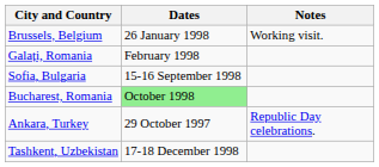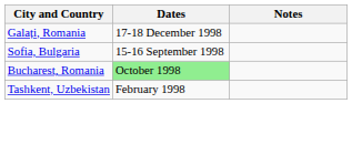 <table class="wikitable">
 <tr>
 <th rowspan="1">City and Country</th>
 <th rowspan="1" width="150">Dates</th>
 <th rowspan="1" width="150">Notes</th>
 </tr>
 <tr>
-<td> <a href='#'>Brussels, Belgium</a></td>
-<td>26 January 1998</td>
-<td>Working visit.</td>
-</tr>
-<tr>
 <td> <a href='#'>Galați, Romania</a></td>
-<td>February 1998</td>
+<td>17-18 December 1998</td>
 <td></td>
 </tr>
 <tr>
 <td> <a href='#'>Sofia, Bulgaria</a></td>
 <td>15-16 September 1998</td>
 <td></td>
 </tr>
 <tr>
 <td> <a href='#'>Bucharest, Romania</a></td>
 <td style="background: lightgreen;">October 1998</td>
 <td></td>
 </tr>
 <tr>
-<td> <a href='#'>Ankara, Turkey</a></td>
-<td>29 October 1997</td>
-<td><a href='#'>Republic Day celebrations</a>.</td>
-</tr>
-<tr>
 <td> <a href='#'>Tashkent, Uzbekistan</a></td>
-<td>17-18 December 1998</td>
+<td>February 1998</td>
 <td></td>
 </tr>
 </table>
